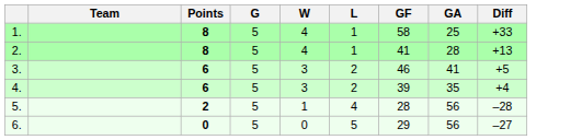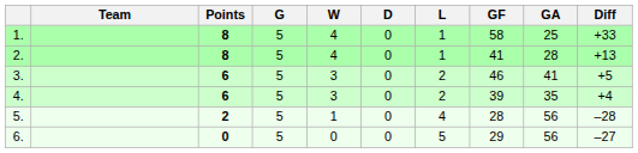 <table class=wikitable style="text-align:center">
 <tr bgcolor="#DCDCDC">
 <th width="25"></th>
 <th width="200">Team</th>
 <th width="60">Points</th>
 <th width="60">G</th>
 <th width="60">W</th>
+<th width="60">D</th>
 <th width="60">L</th>
 <th width="60">GF</th>
 <th width="60">GA</th>
 <th width="60">Diff</th>
 </tr>
 <tr bgcolor=#AAFFAA>
 <td>1.</td>
 <td align=left></td>
 <td><strong>8</strong></td>
 <td>5</td>
 <td>4</td>
+<td>0</td>
 <td>1</td>
 <td>58</td>
 <td>25</td>
 <td>+33</td>
 </tr>
 <tr bgcolor=#AAFFAA>
 <td>2.</td>
 <td align=left></td>
 <td><strong>8</strong></td>
 <td>5</td>
 <td>4</td>
+<td>0</td>
 <td>1</td>
 <td>41</td>
 <td>28</td>
 <td>+13</td>
 </tr>
 <tr bgcolor=#CCFFCC>
 <td>3.</td>
 <td align=left></td>
 <td><strong>6</strong></td>
 <td>5</td>
 <td>3</td>
+<td>0</td>
 <td>2</td>
 <td>46</td>
 <td>41</td>
 <td>+5</td>
 </tr>
 <tr bgcolor=#CCFFCC>
 <td>4.</td>
 <td align=left></td>
 <td><strong>6</strong></td>
 <td>5</td>
 <td>3</td>
+<td>0</td>
 <td>2</td>
 <td>39</td>
 <td>35</td>
 <td>+4</td>
 </tr>
 <tr bgcolor=#EEFFEE>
 <td>5.</td>
 <td align=left></td>
 <td><strong>2</strong></td>
 <td>5</td>
 <td>1</td>
+<td>0</td>
 <td>4</td>
 <td>28</td>
 <td>56</td>
 <td>–28</td>
 </tr>
 <tr bgcolor=#EEFFEE>
 <td>6.</td>
 <td align=left></td>
 <td><strong>0</strong></td>
 <td>5</td>
 <td>0</td>
+<td>0</td>
 <td>5</td>
 <td>29</td>
 <td>56</td>
 <td>–27</td>
 </tr>
 </table>
